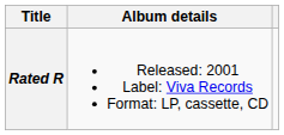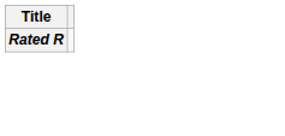 <table class="wikitable plainrowheaders" style="text-align:center;">
 <tr>
 <th scope="col">Title</th>
-<th scope="col">Album details</th>
 <th scope="col"></th>
 </tr>
 <tr>
 <th scope="row"><em>Rated R</em></th>
-<td><br><ul><li>Released: 2001</li><li>Label: <a href='#'>Viva Records</a></li><li>Format: LP, cassette, CD</li></ul></td>
 <td></td>
 </tr>
 </table>
